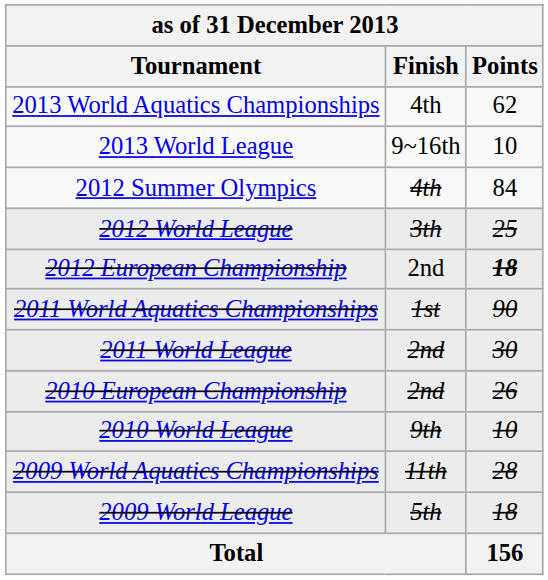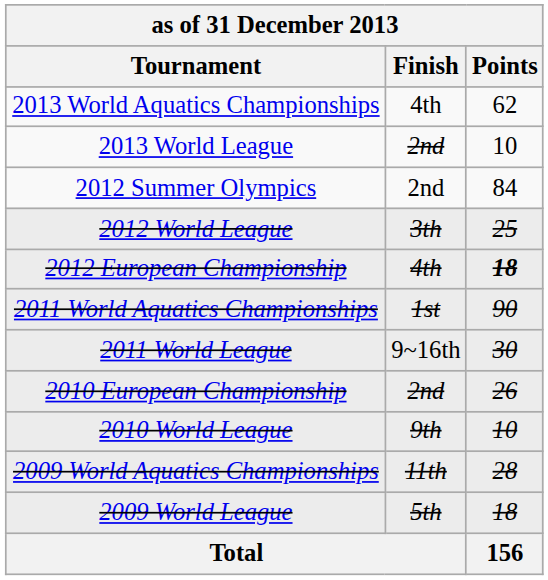 <table class="wikitable" style="text-align: center; font-size: 90%; margin-left: 1em;">
 <tr>
 <th colspan="3"> as of 31 December 2013</th>
 </tr>
 <tr>
 <th>Tournament</th>
 <th>Finish</th>
 <th>Points</th>
 </tr>
 <tr>
 <td><a href='#'>2013 World Aquatics Championships</a></td>
 <td>4th</td>
 <td>62</td>
 </tr>
 <tr>
 <td><a href='#'>2013 World League</a></td>
-<td>9~16th</td>
+<td><s><em>2nd</em></s></td>
 <td>10</td>
 </tr>
 <tr>
 <td><a href='#'>2012 Summer Olympics</a></td>
-<td><s><em>4th</em></s></td>
+<td>2nd</td>
 <td>84</td>
 </tr>
 <tr style="background-color: #ececec;">
 <td><s><em><a href='#'>2012 World League</a></em></s></td>
 <td><s><em>3th</em></s></td>
 <td><s><em>25</em></s></td>
 </tr>
 <tr style="background-color: #ececec;">
 <td><s><em><a href='#'>2012 European Championship</a></em></s></td>
-<td>2nd</td>
+<td><s><em>4th</em></s></td>
 <td><strong><s><em>18</em></s></strong></td>
 </tr>
 <tr style="background-color: #ececec;">
 <td><s><em><a href='#'>2011 World Aquatics Championships</a></em></s></td>
 <td><s><em>1st</em></s></td>
 <td><s><em>90</em></s></td>
 </tr>
 <tr style="background-color: #ececec;">
 <td><s><em><a href='#'>2011 World League</a></em></s></td>
-<td><s><em>2nd</em></s></td>
+<td>9~16th</td>
 <td><s><em>30</em></s></td>
 </tr>
 <tr style="background-color: #ececec;">
 <td><s><em><a href='#'>2010 European Championship</a></em></s></td>
 <td><s><em>2nd</em></s></td>
 <td><s><em>26</em></s></td>
 </tr>
 <tr style="background-color: #ececec;">
 <td><s><em><a href='#'>2010 World League</a></em></s></td>
 <td><s><em>9th</em></s></td>
 <td><s><em>10</em></s></td>
 </tr>
 <tr style="background-color: #ececec;">
 <td><s><em><a href='#'>2009 World Aquatics Championships</a></em></s></td>
 <td><s><em>11th</em></s></td>
 <td><s><em>28</em></s></td>
 </tr>
 <tr style="background-color: #ececec;">
 <td><s><em><a href='#'>2009 World League</a></em></s></td>
 <td><s><em>5th</em></s></td>
 <td><s><em>18</em></s></td>
 </tr>
 <tr>
 <th colspan="2">Total</th>
 <th>156</th>
 </tr>
 </table>
